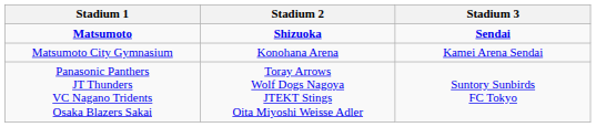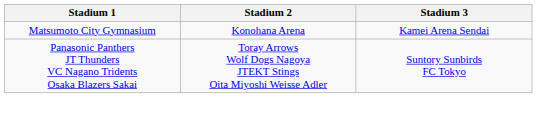 <table class=wikitable style=text-align:center>
 <tr>
 <th width=25%>Stadium 1</th>
 <th width=25%>Stadium 2</th>
 <th width=25%>Stadium 3</th>
-</tr>
-<tr>
-<td><strong><a href='#'>Matsumoto</a></strong></td>
-<td><strong><a href='#'>Shizuoka</a></strong></td>
-<td><strong><a href='#'>Sendai</a></strong></td>
 </tr>
 <tr>
 <td><a href='#'>Matsumoto City Gymnasium</a></td>
 <td><a href='#'>Konohana Arena</a></td>
 <td><a href='#'>Kamei Arena Sendai</a></td>
 </tr>
 <tr>
 <td><a href='#'>Panasonic Panthers</a><br><a href='#'>JT Thunders</a><br><a href='#'>VC Nagano Tridents</a><br><a href='#'>Osaka Blazers Sakai</a></td>
 <td><a href='#'>Toray Arrows</a><br><a href='#'>Wolf Dogs Nagoya</a><br><a href='#'>JTEKT Stings</a><br><a href='#'>Oita Miyoshi Weisse Adler</a></td>
 <td><a href='#'>Suntory Sunbirds</a><br><a href='#'>FC Tokyo</a></td>
 </tr>
 </table>
